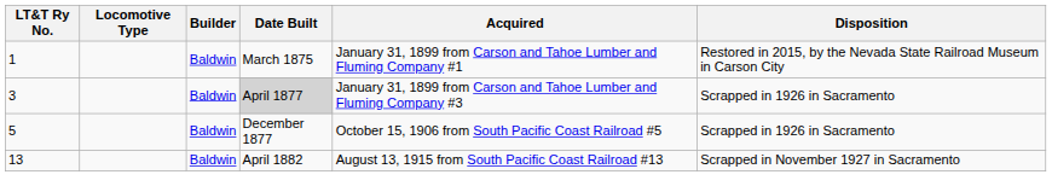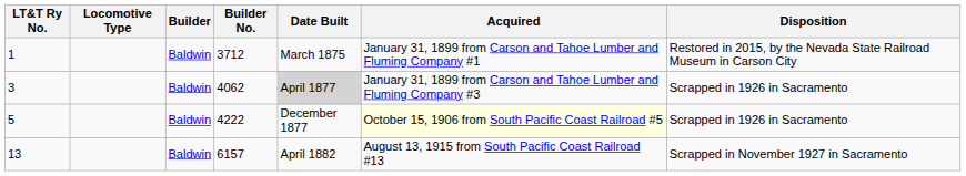 <table class="wikitable">
 <tr>
 <th>LT&T Ry No.</th>
 <th>Locomotive Type</th>
 <th>Builder</th>
+<th>Builder No.</th>
 <th>Date Built</th>
 <th>Acquired</th>
 <th>Disposition</th>
 </tr>
 <tr>
 <td>1</td>
 <td></td>
 <td><a href='#'>Baldwin</a></td>
+<td>3712</td>
 <td>March 1875</td>
 <td>January 31, 1899 from <a href='#'>Carson and Tahoe Lumber and Fluming Company</a> #1</td>
 <td>Restored in 2015, by the Nevada State Railroad Museum in Carson City</td>
 </tr>
 <tr>
 <td>3</td>
 <td></td>
 <td><a href='#'>Baldwin</a></td>
+<td>4062</td>
 <td style="background: lightgrey;">April 1877</td>
 <td>January 31, 1899 from <a href='#'>Carson and Tahoe Lumber and Fluming Company</a> #3</td>
 <td>Scrapped in 1926 in Sacramento</td>
 </tr>
 <tr>
 <td>5</td>
 <td></td>
 <td><a href='#'>Baldwin</a></td>
+<td>4222</td>
 <td>December 1877</td>
-<td>October 15, 1906 from <a href='#'>South Pacific Coast Railroad</a> #5</td>
+<td style="background: lightyellow;">October 15, 1906 from <a href='#'>South Pacific Coast Railroad</a> #5</td>
 <td>Scrapped in 1926 in Sacramento</td>
 </tr>
 <tr>
 <td>13</td>
 <td></td>
 <td><a href='#'>Baldwin</a></td>
+<td>6157</td>
 <td>April 1882</td>
 <td>August 13, 1915 from <a href='#'>South Pacific Coast Railroad</a> #13</td>
 <td>Scrapped in November 1927 in Sacramento</td>
 </tr>
 </table>
